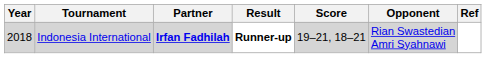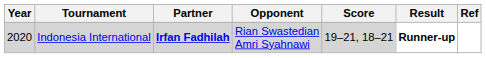 <table class="sortable wikitable" style="font-size: 90%">
 <tr>
 <th>Year</th>
 <th>Tournament</th>
 <th>Partner</th>
+<th>Opponent</th>
+<th>Score</th>
 <th>Result</th>
-<th>Score</th>
-<th>Opponent</th>
 <th>Ref</th>
 </tr>
 <tr style="background:#D5D5D5">
-<td align="center">2018</td>
+<td align="center">2020</td>
 <td align="left"><a href='#'>Indonesia International</a></td>
 <td align="left"><strong> <a href='#'>Irfan Fadhilah</a></strong></td>
+<td align="left"> <a href='#'>Rian Swastedian</a> <br>  <a href='#'>Amri Syahnawi</a></td>
+<td align="left">19–21, 18–21</td>
 <td style="text-align:left; background:white"> <strong>Runner-up</strong></td>
-<td align="left">19–21, 18–21</td>
-<td align="left"> <a href='#'>Rian Swastedian</a> <br>  <a href='#'>Amri Syahnawi</a></td>
 <td style="text-align:center; background:white"><br></td>
 </tr>
 </table>
